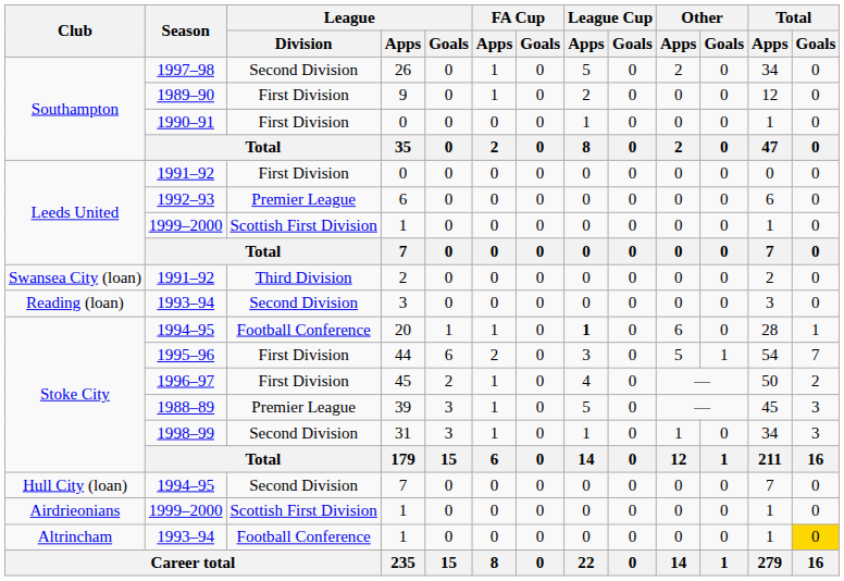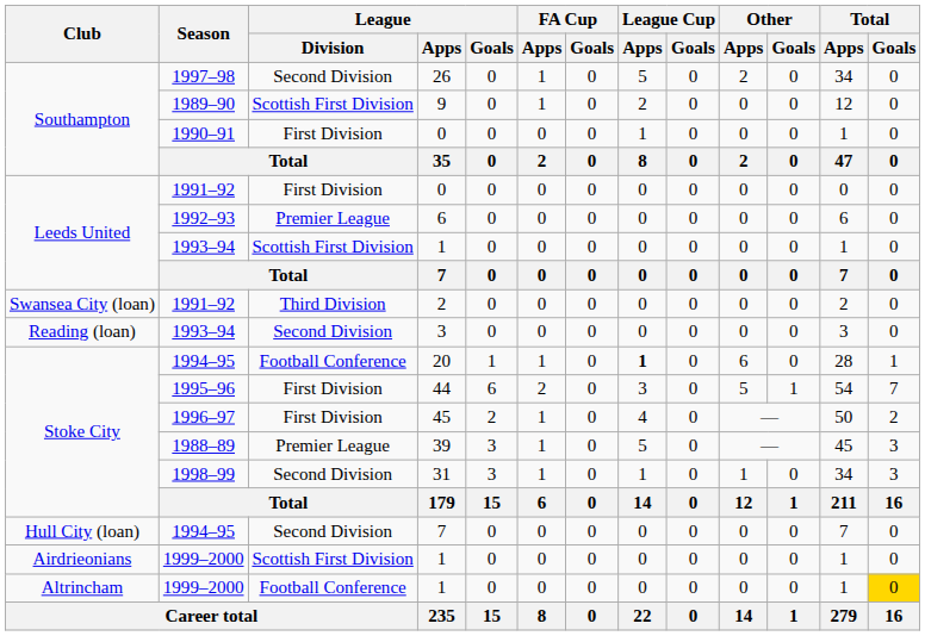 <table class="wikitable" style="text-align: center;">
 <tr>
 <th rowspan="2">Club</th>
 <th rowspan="2">Season</th>
 <th colspan="3">League</th>
 <th colspan="2">FA Cup</th>
 <th colspan="2">League Cup</th>
 <th colspan="2">Other</th>
 <th colspan="2">Total</th>
 </tr>
 <tr>
 <th>Division</th>
 <th>Apps</th>
 <th>Goals</th>
 <th>Apps</th>
 <th>Goals</th>
 <th>Apps</th>
 <th>Goals</th>
 <th>Apps</th>
 <th>Goals</th>
 <th>Apps</th>
 <th>Goals</th>
 </tr>
 <tr>
 <td rowspan="4"><a href='#'>Southampton</a></td>
 <td><a href='#'>1997–98</a></td>
 <td>Second Division</td>
 <td>26</td>
 <td>0</td>
 <td>1</td>
 <td>0</td>
 <td>5</td>
 <td>0</td>
 <td>2</td>
 <td>0</td>
 <td>34</td>
 <td>0</td>
 </tr>
 <tr>
 <td><a href='#'>1989–90</a></td>
-<td>First Division</td>
+<td><a href='#'>Scottish First Division</a></td>
 <td>9</td>
 <td>0</td>
 <td>1</td>
 <td>0</td>
 <td>2</td>
 <td>0</td>
 <td>0</td>
 <td>0</td>
 <td>12</td>
 <td>0</td>
 </tr>
 <tr>
 <td><a href='#'>1990–91</a></td>
 <td>First Division</td>
 <td>0</td>
 <td>0</td>
 <td>0</td>
 <td>0</td>
 <td>1</td>
 <td>0</td>
 <td>0</td>
 <td>0</td>
 <td>1</td>
 <td>0</td>
 </tr>
 <tr>
 <th colspan="2">Total</th>
 <th>35</th>
 <th>0</th>
 <th>2</th>
 <th>0</th>
 <th>8</th>
 <th>0</th>
 <th>2</th>
 <th>0</th>
 <th>47</th>
 <th>0</th>
 </tr>
 <tr>
 <td rowspan="4"><a href='#'>Leeds United</a></td>
 <td><a href='#'>1991–92</a></td>
 <td>First Division</td>
 <td>0</td>
 <td>0</td>
 <td>0</td>
 <td>0</td>
 <td>0</td>
 <td>0</td>
 <td>0</td>
 <td>0</td>
 <td>0</td>
 <td>0</td>
 </tr>
 <tr>
 <td><a href='#'>1992–93</a></td>
 <td><a href='#'>Premier League</a></td>
 <td>6</td>
 <td>0</td>
 <td>0</td>
 <td>0</td>
 <td>0</td>
 <td>0</td>
 <td>0</td>
 <td>0</td>
 <td>6</td>
 <td>0</td>
 </tr>
 <tr>
-<td><a href='#'>1999–2000</a></td>
+<td><a href='#'>1993–94</a></td>
 <td><a href='#'>Scottish First Division</a></td>
 <td>1</td>
 <td>0</td>
 <td>0</td>
 <td>0</td>
 <td>0</td>
 <td>0</td>
 <td>0</td>
 <td>0</td>
 <td>1</td>
 <td>0</td>
 </tr>
 <tr>
 <th colspan="2">Total</th>
 <th>7</th>
 <th>0</th>
 <th>0</th>
 <th>0</th>
 <th>0</th>
 <th>0</th>
 <th>0</th>
 <th>0</th>
 <th>7</th>
 <th>0</th>
 </tr>
 <tr>
 <td><a href='#'>Swansea City</a> (loan)</td>
 <td><a href='#'>1991–92</a></td>
 <td><a href='#'>Third Division</a></td>
 <td>2</td>
 <td>0</td>
 <td>0</td>
 <td>0</td>
 <td>0</td>
 <td>0</td>
 <td>0</td>
 <td>0</td>
 <td>2</td>
 <td>0</td>
 </tr>
 <tr>
 <td><a href='#'>Reading</a> (loan)</td>
 <td><a href='#'>1993–94</a></td>
 <td><a href='#'>Second Division</a></td>
 <td>3</td>
 <td>0</td>
 <td>0</td>
 <td>0</td>
 <td>0</td>
 <td>0</td>
 <td>0</td>
 <td>0</td>
 <td>3</td>
 <td>0</td>
 </tr>
 <tr>
 <td rowspan="6"><a href='#'>Stoke City</a></td>
 <td><a href='#'>1994–95</a></td>
 <td><a href='#'>Football Conference</a></td>
 <td>20</td>
 <td>1</td>
 <td>1</td>
 <td>0</td>
 <td><strong>1</strong></td>
 <td>0</td>
 <td>6</td>
 <td>0</td>
 <td>28</td>
 <td>1</td>
 </tr>
 <tr>
 <td><a href='#'>1995–96</a></td>
 <td>First Division</td>
 <td>44</td>
 <td>6</td>
 <td>2</td>
 <td>0</td>
 <td>3</td>
 <td>0</td>
 <td>5</td>
 <td>1</td>
 <td>54</td>
 <td>7</td>
 </tr>
 <tr>
 <td><a href='#'>1996–97</a></td>
 <td>First Division</td>
 <td>45</td>
 <td>2</td>
 <td>1</td>
 <td>0</td>
 <td>4</td>
 <td>0</td>
 <td colspan=2>—</td>
 <td>50</td>
 <td>2</td>
 </tr>
 <tr>
 <td><a href='#'>1988–89</a></td>
 <td>Premier League</td>
 <td>39</td>
 <td>3</td>
 <td>1</td>
 <td>0</td>
 <td>5</td>
 <td>0</td>
 <td colspan=2>—</td>
 <td>45</td>
 <td>3</td>
 </tr>
 <tr>
 <td><a href='#'>1998–99</a></td>
 <td>Second Division</td>
 <td>31</td>
 <td>3</td>
 <td>1</td>
 <td>0</td>
 <td>1</td>
 <td>0</td>
 <td>1</td>
 <td>0</td>
 <td>34</td>
 <td>3</td>
 </tr>
 <tr>
 <th colspan="2">Total</th>
 <th>179</th>
 <th>15</th>
 <th>6</th>
 <th>0</th>
 <th>14</th>
 <th>0</th>
 <th>12</th>
 <th>1</th>
 <th>211</th>
 <th>16</th>
 </tr>
 <tr>
 <td><a href='#'>Hull City</a> (loan)</td>
 <td><a href='#'>1994–95</a></td>
 <td>Second Division</td>
 <td>7</td>
 <td>0</td>
 <td>0</td>
 <td>0</td>
 <td>0</td>
 <td>0</td>
 <td>0</td>
 <td>0</td>
 <td>7</td>
 <td>0</td>
 </tr>
 <tr>
 <td><a href='#'>Airdrieonians</a></td>
 <td><a href='#'>1999–2000</a></td>
 <td><a href='#'>Scottish First Division</a></td>
 <td>1</td>
 <td>0</td>
 <td>0</td>
 <td>0</td>
 <td>0</td>
 <td>0</td>
 <td>0</td>
 <td>0</td>
 <td>1</td>
 <td>0</td>
 </tr>
 <tr>
 <td><a href='#'>Altrincham</a></td>
-<td><a href='#'>1993–94</a></td>
+<td><a href='#'>1999–2000</a></td>
 <td><a href='#'>Football Conference</a></td>
 <td>1</td>
 <td>0</td>
 <td>0</td>
 <td>0</td>
 <td>0</td>
 <td>0</td>
 <td>0</td>
 <td>0</td>
 <td>1</td>
 <td style="background: gold;">0</td>
 </tr>
 <tr>
 <th colspan="3">Career total</th>
 <th>235</th>
 <th>15</th>
 <th>8</th>
 <th>0</th>
 <th>22</th>
 <th>0</th>
 <th>14</th>
 <th>1</th>
 <th>279</th>
 <th>16</th>
 </tr>
 </table>
